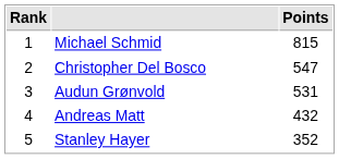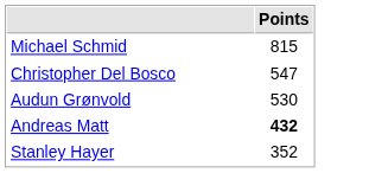 <table cellspacing="1" cellpadding="3" style="border:1px solid #AAAAAA;font-size:86%">
 <tr bgcolor="#E4E4E4">
-<th style="border-bottom:1px solid #AAAAAA" width=10>Rank</th>
 <th style="border-bottom:1px solid #AAAAAA" width=200></th>
 <th style="border-bottom:1px solid #AAAAAA" width=20>Points</th>
 </tr>
 <tr>
-<td align="center">1</td>
 <td> <a href='#'>Michael Schmid</a></td>
 <td align=center>815</td>
 </tr>
 <tr>
-<td align="center">2</td>
 <td> <a href='#'>Christopher Del Bosco</a></td>
 <td align=center>547</td>
 </tr>
 <tr>
-<td align="center">3</td>
 <td> <a href='#'>Audun Grønvold</a></td>
-<td align=center>531</td>
+<td align=center>530</td>
 </tr>
 <tr>
-<td align="center">4</td>
 <td> <a href='#'>Andreas Matt</a></td>
-<td align=center>432</td>
+<td align=center><strong>432</strong></td>
 </tr>
 <tr>
-<td align="center">5</td>
 <td> <a href='#'>Stanley Hayer</a></td>
 <td align=center>352</td>
 </tr>
 </table>
